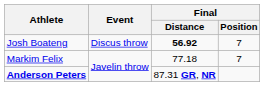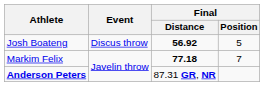 <table class=wikitable style="font-size:90%">
 <tr>
 <th rowspan="2">Athlete</th>
 <th rowspan="2">Event</th>
 <th colspan="2">Final</th>
 </tr>
 <tr style="font-size:95%">
 <th>Distance</th>
 <th>Position</th>
 </tr>
 <tr align=center>
 <td align=left><a href='#'>Josh Boateng</a></td>
 <td align=left><a href='#'>Discus throw</a></td>
 <td><strong>56.92</strong></td>
-<td>7</td>
+<td>5</td>
 </tr>
 <tr align=center>
 <td align=left><a href='#'>Markim Felix</a></td>
 <td align=left rowspan=2><a href='#'>Javelin throw</a></td>
-<td>77.18</td>
+<td><strong>77.18</strong></td>
 <td>7</td>
 </tr>
 <tr align=center>
 <td align=left><strong><a href='#'>Anderson Peters</a></strong></td>
 <td>87.31 <strong><a href='#'>GR</a></strong>, <strong><a href='#'>NR</a></strong></td>
 <td></td>
 </tr>
 </table>
